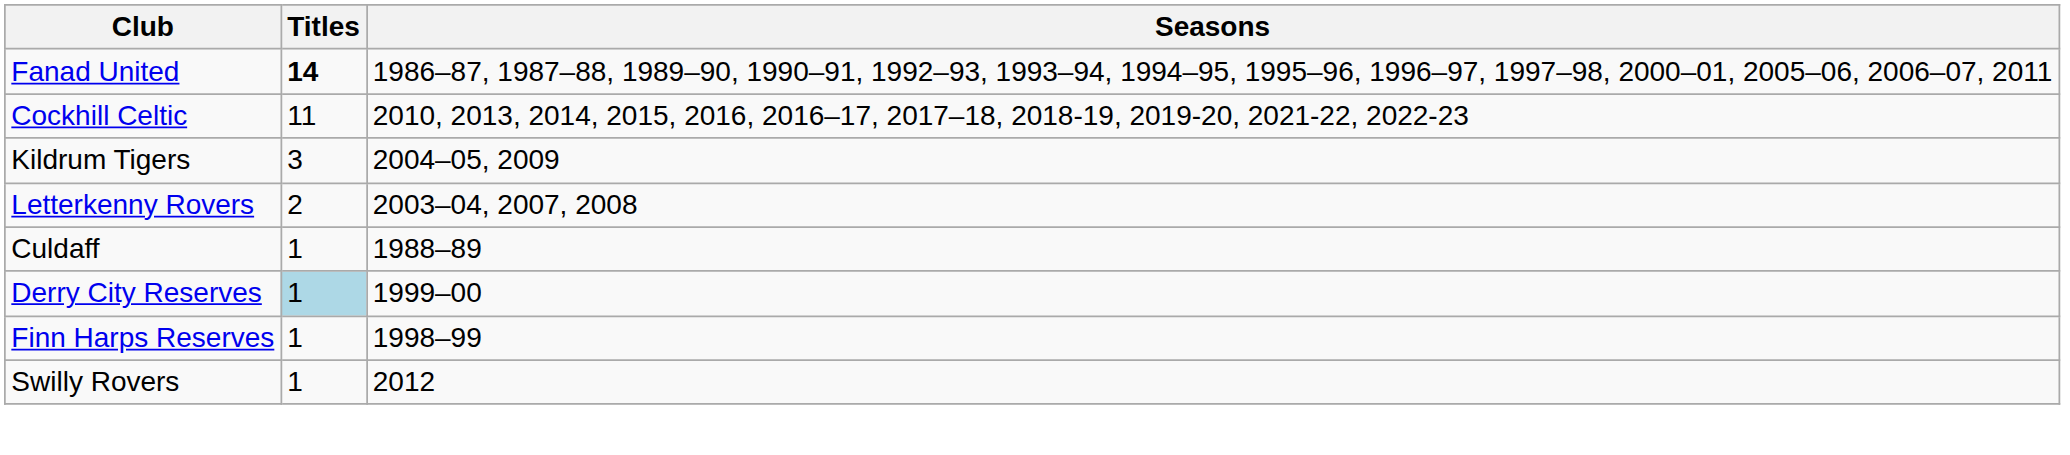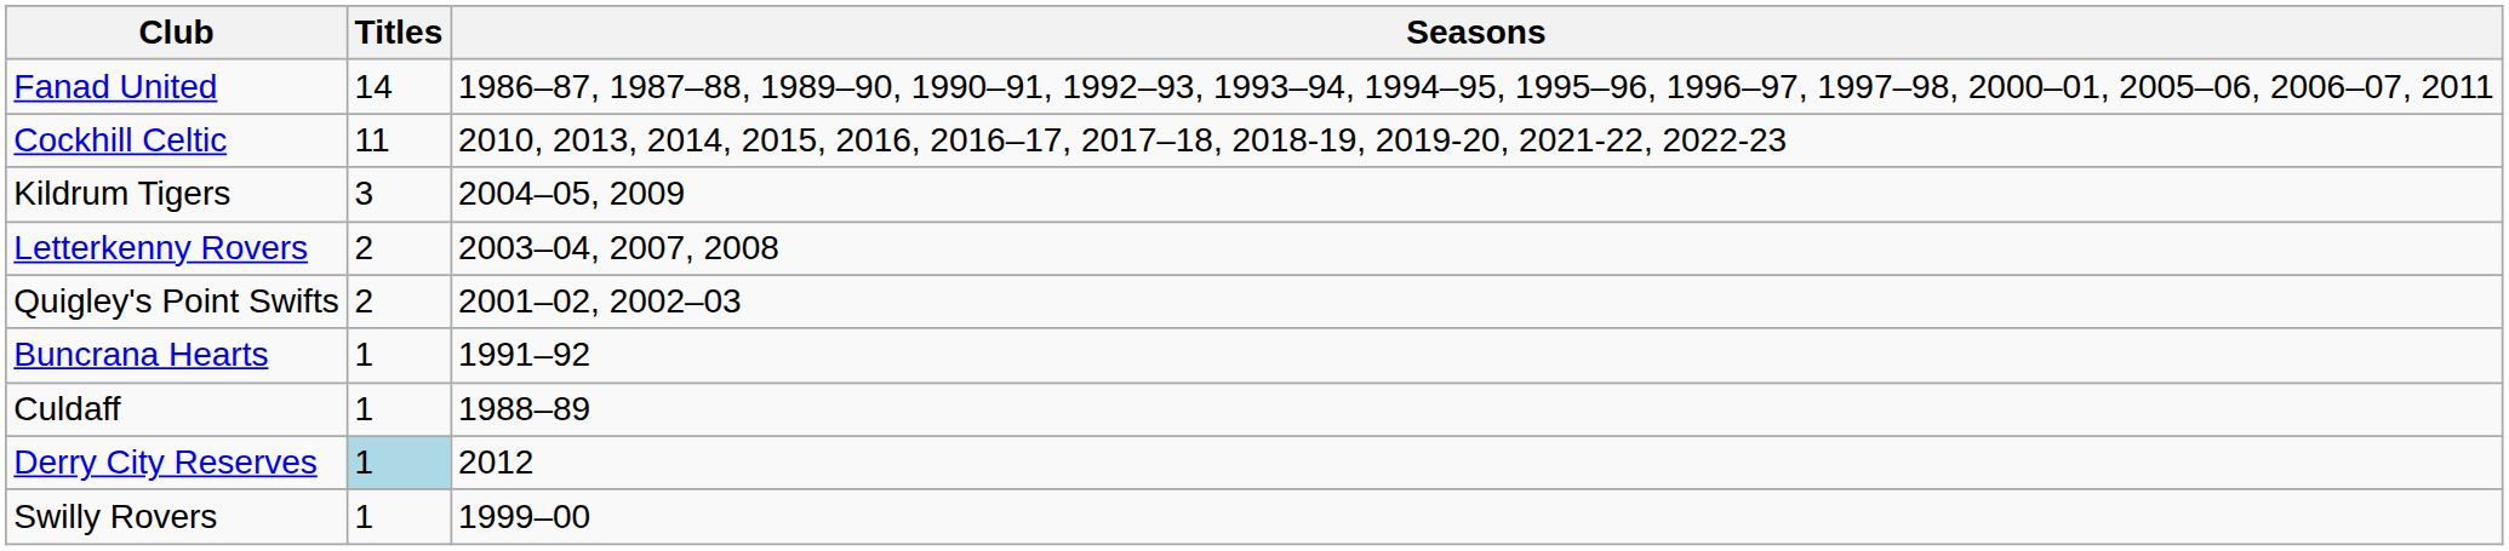 <table class="wikitable collapsible">
 <tr>
 <th>Club</th>
 <th>Titles</th>
 <th>Seasons</th>
 </tr>
 <tr>
 <td><a href='#'>Fanad United</a></td>
-<td><strong>14</strong></td>
+<td>14</td>
 <td>1986–87, 1987–88, 1989–90, 1990–91, 1992–93, 1993–94, 1994–95, 1995–96, 1996–97, 1997–98, 2000–01, 2005–06, 2006–07, 2011</td>
 </tr>
 <tr>
 <td><a href='#'>Cockhill Celtic</a></td>
 <td>11</td>
 <td>2010, 2013, 2014, 2015, 2016, 2016–17, 2017–18, 2018-19, 2019-20, 2021-22, 2022-23</td>
 </tr>
 <tr>
 <td>Kildrum Tigers</td>
 <td>3</td>
 <td>2004–05, 2009</td>
 </tr>
 <tr>
 <td><a href='#'>Letterkenny Rovers</a></td>
 <td>2</td>
 <td>2003–04, 2007, 2008</td>
 </tr>
 <tr>
+<td>Quigley's Point Swifts</td>
+<td>2</td>
+<td>2001–02, 2002–03</td>
+</tr>
+<tr>
+<td><a href='#'>Buncrana Hearts</a></td>
+<td>1</td>
+<td>1991–92</td>
+</tr>
+<tr>
 <td>Culdaff</td>
 <td>1</td>
 <td>1988–89</td>
 </tr>
 <tr>
 <td><a href='#'>Derry City Reserves</a></td>
 <td style="background: lightblue;">1</td>
-<td>1999–00</td>
-</tr>
-<tr>
-<td><a href='#'>Finn Harps Reserves</a></td>
-<td>1</td>
-<td>1998–99</td>
+<td>2012</td>
 </tr>
 <tr>
 <td>Swilly Rovers</td>
 <td>1</td>
-<td>2012</td>
+<td>1999–00</td>
 </tr>
 </table>
